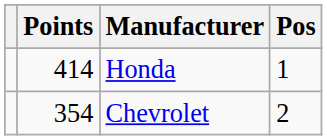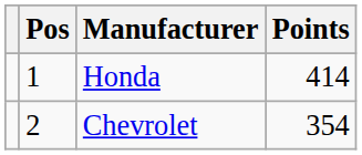 <table class="wikitable" style="font-size: 95%;">
 <tr>
 <th></th>
+<th>Pos</th>
+<th>Manufacturer</th>
 <th>Points</th>
-<th>Manufacturer</th>
-<th>Pos</th>
 </tr>
 <tr>
 <td align="left"></td>
+<td>1</td>
+<td> <a href='#'>Honda</a></td>
 <td align="right">414</td>
-<td> <a href='#'>Honda</a></td>
-<td>1</td>
 </tr>
 <tr>
 <td align="left"></td>
+<td>2</td>
+<td> <a href='#'>Chevrolet</a></td>
 <td align="right">354</td>
-<td> <a href='#'>Chevrolet</a></td>
-<td>2</td>
 </tr>
 </table>
